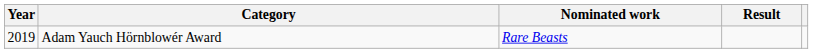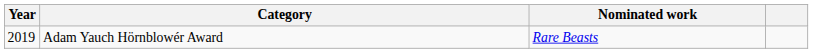 <table class="wikitable" width="74%">
 <tr>
 <th width="4%">Year</th>
 <th width="58%">Category</th>
 <th width="28%">Nominated work</th>
-<th width="10%">Result</th>
 <th width="5%"></th>
 </tr>
 <tr>
 <td>2019</td>
 <td>Adam Yauch Hörnblowér Award</td>
 <td><em><a href='#'>Rare Beasts</a></em></td>
 <td></td>
-<td></td>
 </tr>
 </table>
